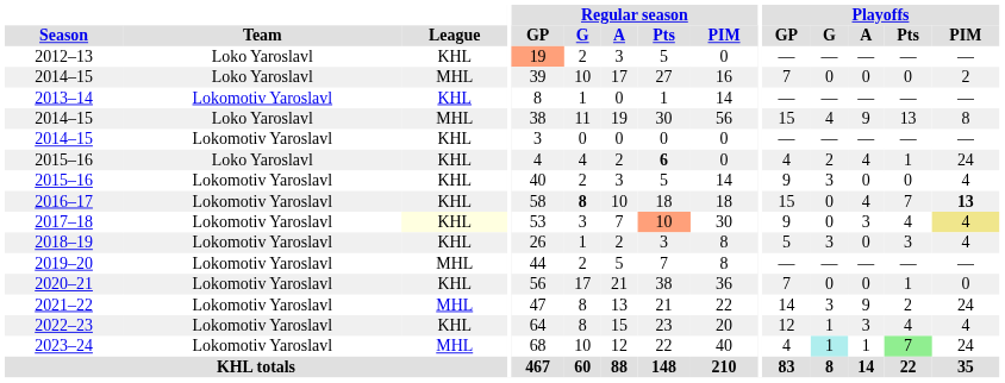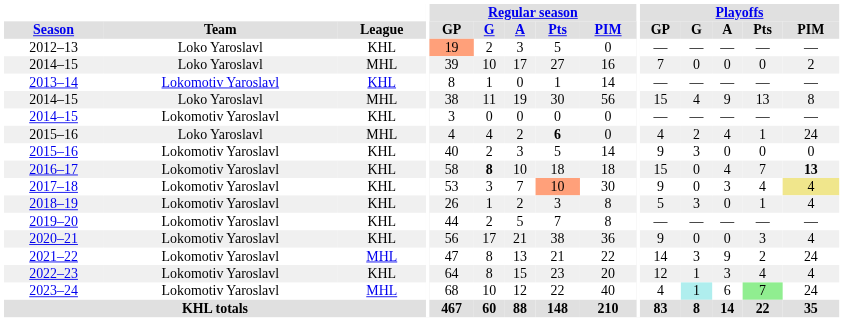 <table border="0" cellpadding="1" cellspacing="0" style="text-align:center; width:60em">
 <tr bgcolor="#e0e0e0">
 <th colspan="3" bgcolor="#ffffff"></th>
 <th rowspan="99" bgcolor="#ffffff"></th>
 <th colspan="5"><a href='#'>Regular season</a></th>
 <th rowspan="99" bgcolor="#ffffff"></th>
 <th colspan="5"><a href='#'>Playoffs</a></th>
 </tr>
 <tr bgcolor="#e0e0e0">
 <th><a href='#'>Season</a></th>
 <th>Team</th>
 <th>League</th>
 <th>GP</th>
 <th><a href='#'>G</a></th>
 <th><a href='#'>A</a></th>
 <th><a href='#'>Pts</a></th>
 <th><a href='#'>PIM</a></th>
 <th>GP</th>
 <th>G</th>
 <th>A</th>
 <th>Pts</th>
 <th>PIM</th>
 </tr>
 <tr ALIGN="center">
 <td>2012–13</td>
 <td>Loko Yaroslavl</td>
 <td>KHL</td>
 <td style="background: lightsalmon;">19</td>
 <td>2</td>
 <td>3</td>
 <td>5</td>
 <td>0</td>
 <td>—</td>
 <td>—</td>
 <td>—</td>
 <td>—</td>
 <td>—</td>
 </tr>
 <tr ALIGN="center" bgcolor="#f0f0f0">
 <td>2014–15</td>
 <td>Loko Yaroslavl</td>
 <td>MHL</td>
 <td>39</td>
 <td>10</td>
 <td>17</td>
 <td>27</td>
 <td>16</td>
 <td>7</td>
 <td>0</td>
 <td>0</td>
 <td>0</td>
 <td>2</td>
 </tr>
 <tr ALIGN="center">
 <td><a href='#'>2013–14</a></td>
 <td><a href='#'>Lokomotiv Yaroslavl</a></td>
 <td><a href='#'>KHL</a></td>
 <td>8</td>
 <td>1</td>
 <td>0</td>
 <td>1</td>
 <td>14</td>
 <td>—</td>
 <td>—</td>
 <td>—</td>
 <td>—</td>
 <td>—</td>
 </tr>
 <tr ALIGN="center" bgcolor="#f0f0f0">
 <td>2014–15</td>
 <td>Loko Yaroslavl</td>
 <td>MHL</td>
 <td>38</td>
 <td>11</td>
 <td>19</td>
 <td>30</td>
 <td>56</td>
 <td>15</td>
 <td>4</td>
 <td>9</td>
 <td>13</td>
 <td>8</td>
 </tr>
 <tr ALIGN="center">
 <td><a href='#'>2014–15</a></td>
 <td>Lokomotiv Yaroslavl</td>
 <td>KHL</td>
 <td>3</td>
 <td>0</td>
 <td>0</td>
 <td>0</td>
 <td>0</td>
 <td>—</td>
 <td>—</td>
 <td>—</td>
 <td>—</td>
 <td>—</td>
 </tr>
 <tr ALIGN="center" bgcolor="#f0f0f0">
 <td>2015–16</td>
 <td>Loko Yaroslavl</td>
-<td>KHL</td>
+<td>MHL</td>
 <td>4</td>
 <td>4</td>
 <td>2</td>
 <td><strong>6</strong></td>
 <td>0</td>
 <td>4</td>
 <td>2</td>
 <td>4</td>
 <td>1</td>
 <td>24</td>
 </tr>
 <tr ALIGN="center">
 <td><a href='#'>2015–16</a></td>
 <td>Lokomotiv Yaroslavl</td>
 <td>KHL</td>
 <td>40</td>
 <td>2</td>
 <td>3</td>
 <td>5</td>
 <td>14</td>
 <td>9</td>
 <td>3</td>
 <td>0</td>
 <td>0</td>
-<td>4</td>
+<td>0</td>
 </tr>
 <tr ALIGN="center" bgcolor="#f0f0f0">
 <td><a href='#'>2016–17</a></td>
 <td>Lokomotiv Yaroslavl</td>
 <td>KHL</td>
 <td>58</td>
 <td><strong>8</strong></td>
 <td>10</td>
 <td>18</td>
 <td>18</td>
 <td>15</td>
 <td>0</td>
 <td>4</td>
 <td>7</td>
 <td><strong>13</strong></td>
 </tr>
 <tr ALIGN="center">
 <td><a href='#'>2017–18</a></td>
 <td>Lokomotiv Yaroslavl</td>
-<td style="background: lightyellow;">KHL</td>
+<td>KHL</td>
 <td>53</td>
 <td>3</td>
 <td>7</td>
 <td style="background: lightsalmon;">10</td>
 <td>30</td>
 <td>9</td>
 <td>0</td>
 <td>3</td>
 <td>4</td>
 <td style="background: khaki;">4</td>
 </tr>
 <tr ALIGN="center" bgcolor="#f0f0f0">
 <td><a href='#'>2018–19</a></td>
 <td>Lokomotiv Yaroslavl</td>
 <td>KHL</td>
 <td>26</td>
 <td>1</td>
 <td>2</td>
 <td>3</td>
 <td>8</td>
 <td>5</td>
 <td>3</td>
 <td>0</td>
-<td>3</td>
+<td>1</td>
 <td>4</td>
 </tr>
 <tr ALIGN="center">
 <td><a href='#'>2019–20</a></td>
 <td>Lokomotiv Yaroslavl</td>
-<td>MHL</td>
+<td>KHL</td>
 <td>44</td>
 <td>2</td>
 <td>5</td>
 <td>7</td>
 <td>8</td>
 <td>—</td>
 <td>—</td>
 <td>—</td>
 <td>—</td>
 <td>—</td>
 </tr>
 <tr ALIGN="center" bgcolor="#f0f0f0">
 <td><a href='#'>2020–21</a></td>
 <td>Lokomotiv Yaroslavl</td>
 <td>KHL</td>
 <td>56</td>
 <td>17</td>
 <td>21</td>
 <td>38</td>
 <td>36</td>
-<td>7</td>
+<td>9</td>
 <td>0</td>
 <td>0</td>
-<td>1</td>
-<td>0</td>
+<td>3</td>
+<td>4</td>
 </tr>
 <tr ALIGN="center">
 <td><a href='#'>2021–22</a></td>
 <td>Lokomotiv Yaroslavl</td>
 <td><a href='#'>MHL</a></td>
 <td>47</td>
 <td>8</td>
 <td>13</td>
 <td>21</td>
 <td>22</td>
 <td>14</td>
 <td>3</td>
 <td>9</td>
 <td>2</td>
 <td>24</td>
 </tr>
 <tr ALIGN="center" bgcolor="#f0f0f0">
 <td><a href='#'>2022–23</a></td>
 <td>Lokomotiv Yaroslavl</td>
 <td>KHL</td>
 <td>64</td>
 <td>8</td>
 <td>15</td>
 <td>23</td>
 <td>20</td>
 <td>12</td>
 <td>1</td>
 <td>3</td>
 <td>4</td>
 <td>4</td>
 </tr>
 <tr ALIGN="center">
 <td><a href='#'>2023–24</a></td>
 <td>Lokomotiv Yaroslavl</td>
 <td><a href='#'>MHL</a></td>
 <td>68</td>
 <td>10</td>
 <td>12</td>
 <td>22</td>
 <td>40</td>
 <td>4</td>
 <td style="background: paleturquoise;">1</td>
-<td>1</td>
+<td>6</td>
 <td style="background: lightgreen;">7</td>
 <td>24</td>
 </tr>
 <tr bgcolor="#e0e0e0">
 <th colspan="3">KHL totals</th>
 <th>467</th>
 <th>60</th>
 <th>88</th>
 <th>148</th>
 <th>210</th>
 <th>83</th>
 <th>8</th>
 <th>14</th>
 <th>22</th>
 <th>35</th>
 </tr>
 </table>
